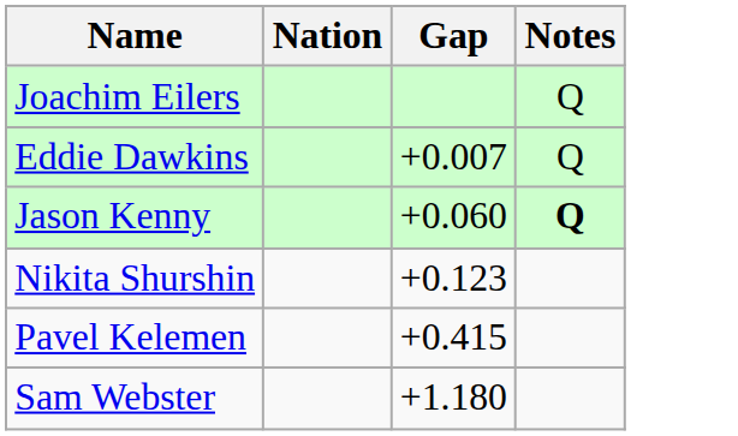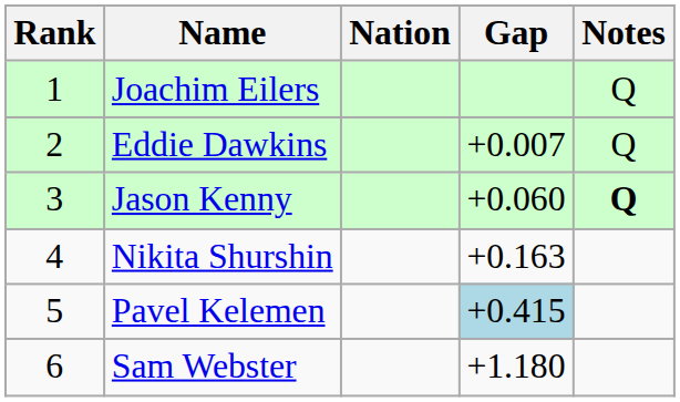 <table class="wikitable sortable" style="text-align:center">
 <tr>
+<th>Rank</th>
 <th>Name</th>
 <th>Nation</th>
 <th>Gap</th>
 <th>Notes</th>
 </tr>
 <tr bgcolor=ccffcc>
+<td>1</td>
 <td align=left><a href='#'>Joachim Eilers</a></td>
 <td align=left></td>
 <td></td>
 <td>Q</td>
 </tr>
 <tr bgcolor=ccffcc>
+<td>2</td>
 <td align=left><a href='#'>Eddie Dawkins</a></td>
 <td align=left></td>
 <td>+0.007</td>
 <td>Q</td>
 </tr>
 <tr bgcolor=ccffcc>
+<td>3</td>
 <td align=left><a href='#'>Jason Kenny</a></td>
 <td align=left></td>
 <td>+0.060</td>
 <td><strong>Q</strong></td>
 </tr>
 <tr>
+<td>4</td>
 <td align=left><a href='#'>Nikita Shurshin</a></td>
 <td align=left></td>
-<td>+0.123</td>
+<td>+0.163</td>
 <td></td>
 </tr>
 <tr>
+<td>5</td>
 <td align=left><a href='#'>Pavel Kelemen</a></td>
 <td align=left></td>
-<td>+0.415</td>
+<td style="background: lightblue;">+0.415</td>
 <td></td>
 </tr>
 <tr>
+<td>6</td>
 <td align=left><a href='#'>Sam Webster</a></td>
 <td align=left></td>
 <td>+1.180</td>
 <td></td>
 </tr>
 </table>
